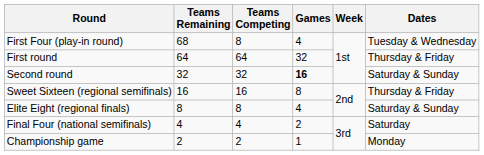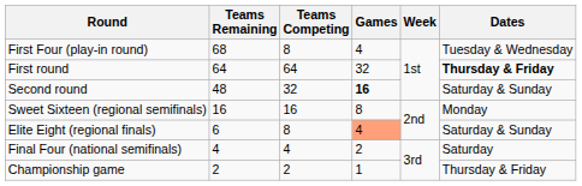 <table class="wikitable">
 <tr>
 <th>Round</th>
 <th>Teams <br> Remaining</th>
 <th>Teams <br> Competing</th>
 <th>Games</th>
 <th>Week</th>
 <th>Dates</th>
 </tr>
 <tr>
 <td>First Four (play-in round)</td>
 <td>68</td>
 <td>8</td>
 <td>4</td>
 <td rowspan="3">1st</td>
 <td>Tuesday & Wednesday</td>
 </tr>
 <tr>
 <td>First round</td>
 <td>64</td>
 <td>64</td>
 <td>32</td>
-<td>Thursday & Friday</td>
+<td><strong>Thursday & Friday</strong></td>
 </tr>
 <tr>
 <td>Second round</td>
-<td>32</td>
+<td>48</td>
 <td>32</td>
 <td><strong>16</strong></td>
 <td>Saturday & Sunday</td>
 </tr>
 <tr>
 <td>Sweet Sixteen (regional semifinals)</td>
 <td>16</td>
 <td>16</td>
 <td>8</td>
 <td rowspan="2">2nd</td>
-<td>Thursday & Friday</td>
+<td>Monday</td>
 </tr>
 <tr>
 <td>Elite Eight (regional finals)</td>
+<td>6</td>
 <td>8</td>
-<td>8</td>
-<td>4</td>
+<td style="background: lightsalmon;">4</td>
 <td>Saturday & Sunday</td>
 </tr>
 <tr>
 <td>Final Four (national semifinals)</td>
 <td>4</td>
 <td>4</td>
 <td>2</td>
 <td rowspan="2">3rd</td>
 <td>Saturday</td>
 </tr>
 <tr>
 <td>Championship game</td>
 <td>2</td>
 <td>2</td>
 <td>1</td>
-<td>Monday</td>
+<td>Thursday & Friday</td>
 </tr>
 </table>
